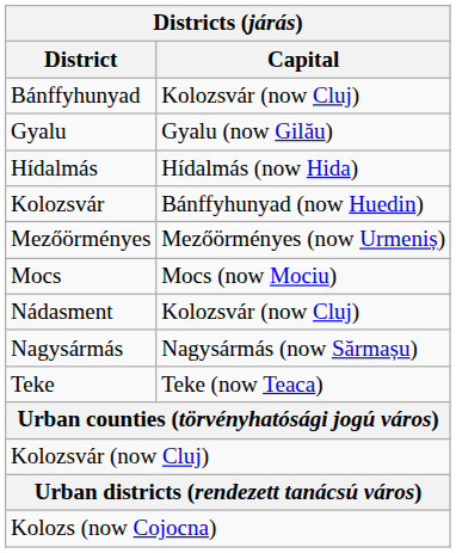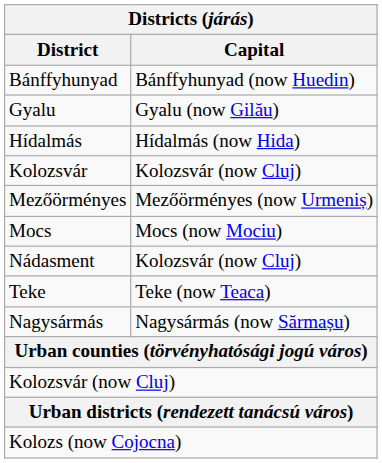 <table class="wikitable">
 <tr>
 <th colspan=2>Districts (<em>járás</em>)</th>
 </tr>
 <tr>
 <th>District</th>
 <th>Capital</th>
 </tr>
 <tr>
 <td> Bánffyhunyad</td>
-<td>Kolozsvár (now <a href='#'>Cluj</a>)</td>
+<td>Bánffyhunyad (now <a href='#'>Huedin</a>)</td>
 </tr>
 <tr>
 <td> Gyalu</td>
 <td>Gyalu (now <a href='#'>Gilău</a>)</td>
 </tr>
 <tr>
 <td> Hídalmás</td>
 <td>Hídalmás (now <a href='#'>Hida</a>)</td>
 </tr>
 <tr>
 <td> Kolozsvár</td>
-<td>Bánffyhunyad (now <a href='#'>Huedin</a>)</td>
+<td>Kolozsvár (now <a href='#'>Cluj</a>)</td>
 </tr>
 <tr>
 <td> Mezőörményes</td>
 <td>Mezőörményes (now <a href='#'>Urmeniș</a>)</td>
 </tr>
 <tr>
 <td> Mocs</td>
 <td>Mocs (now <a href='#'>Mociu</a>)</td>
 </tr>
 <tr>
 <td> Nádasment</td>
 <td>Kolozsvár (now <a href='#'>Cluj</a>)</td>
 </tr>
 <tr>
+<td> Teke</td>
+<td>Teke (now <a href='#'>Teaca</a>)</td>
+</tr>
+<tr>
 <td> Nagysármás</td>
 <td>Nagysármás (now <a href='#'>Sărmașu</a>)</td>
-</tr>
-<tr>
-<td> Teke</td>
-<td>Teke (now <a href='#'>Teaca</a>)</td>
 </tr>
 <tr>
 <th colspan=2> Urban counties (<em>törvényhatósági jogú város</em>)</th>
 </tr>
 <tr>
 <td colspan=2>Kolozsvár (now <a href='#'>Cluj</a>)</td>
 </tr>
 <tr>
 <th colspan=2>Urban districts (<em>rendezett tanácsú város</em>)</th>
 </tr>
 <tr>
 <td colspan=2>Kolozs (now <a href='#'>Cojocna</a>)</td>
 </tr>
 </table>
